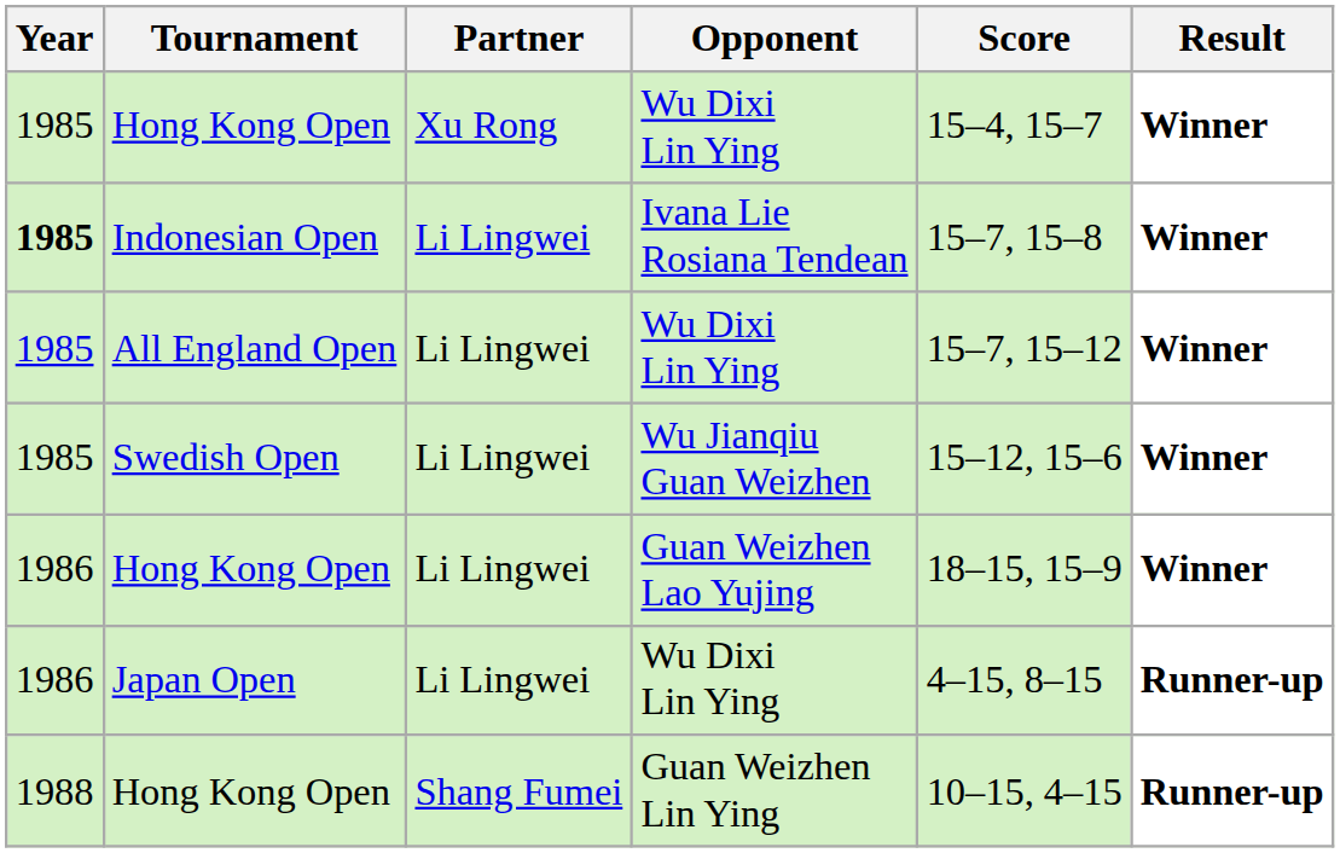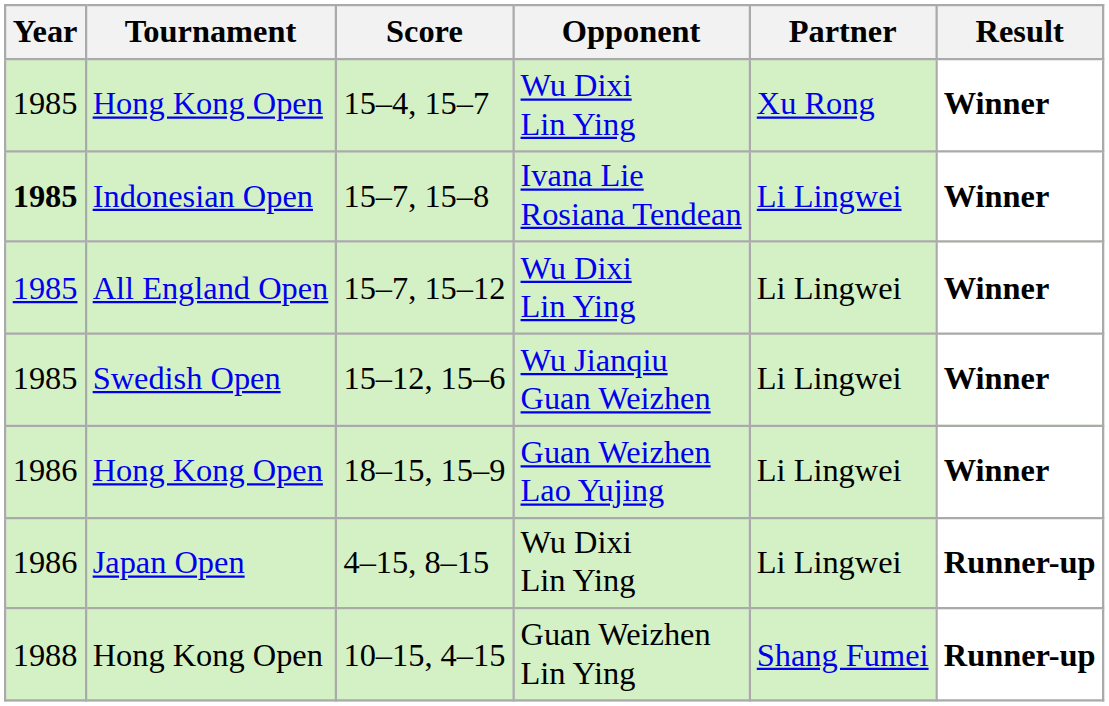 <table class="sortable wikitable" style="font-size: 90%;">
 <tr>
 <th>Year</th>
 <th>Tournament</th>
+<th>Score</th>
+<th>Opponent</th>
 <th>Partner</th>
-<th>Opponent</th>
-<th>Score</th>
 <th>Result</th>
 </tr>
 <tr style="background:#D4F1C5">
 <td align="center">1985</td>
 <td align="left"><a href='#'>Hong Kong Open</a></td>
+<td align="left">15–4, 15–7</td>
+<td align="left"> <a href='#'>Wu Dixi</a> <br> <a href='#'>Lin Ying</a></td>
 <td align="left"> <a href='#'>Xu Rong</a></td>
-<td align="left"> <a href='#'>Wu Dixi</a> <br> <a href='#'>Lin Ying</a></td>
-<td align="left">15–4, 15–7</td>
 <td style="text-align:left; background:white"> <strong>Winner</strong></td>
 </tr>
 <tr style="background:#D4F1C5">
 <td align="center"><strong>1985</strong></td>
 <td align="left"><a href='#'>Indonesian Open</a></td>
+<td align="left">15–7, 15–8</td>
+<td align="left"> <a href='#'>Ivana Lie</a> <br> <a href='#'>Rosiana Tendean</a></td>
 <td align="left"> <a href='#'>Li Lingwei</a></td>
-<td align="left"> <a href='#'>Ivana Lie</a> <br> <a href='#'>Rosiana Tendean</a></td>
-<td align="left">15–7, 15–8</td>
 <td style="text-align:left; background:white"> <strong>Winner</strong></td>
 </tr>
 <tr style="background:#D4F1C5">
 <td align="center"><a href='#'>1985</a></td>
 <td align="left"><a href='#'>All England Open</a></td>
+<td align="left">15–7, 15–12</td>
+<td align="left"> <a href='#'>Wu Dixi</a> <br> <a href='#'>Lin Ying</a></td>
 <td align="left"> Li Lingwei</td>
-<td align="left"> <a href='#'>Wu Dixi</a> <br> <a href='#'>Lin Ying</a></td>
-<td align="left">15–7, 15–12</td>
 <td style="text-align:left; background:white"> <strong>Winner</strong></td>
 </tr>
 <tr style="background:#D4F1C5">
 <td align="center">1985</td>
 <td align="left"><a href='#'>Swedish Open</a></td>
+<td align="left">15–12, 15–6</td>
+<td align="left"> <a href='#'>Wu Jianqiu</a> <br> <a href='#'>Guan Weizhen</a></td>
 <td align="left"> Li Lingwei</td>
-<td align="left"> <a href='#'>Wu Jianqiu</a> <br> <a href='#'>Guan Weizhen</a></td>
-<td align="left">15–12, 15–6</td>
 <td style="text-align:left; background:white"> <strong>Winner</strong></td>
 </tr>
 <tr style="background:#D4F1C5">
 <td align="center">1986</td>
 <td align="left"><a href='#'>Hong Kong Open</a></td>
+<td align="left">18–15, 15–9</td>
+<td align="left"> <a href='#'>Guan Weizhen</a> <br> <a href='#'>Lao Yujing</a></td>
 <td align="left"> Li Lingwei</td>
-<td align="left"> <a href='#'>Guan Weizhen</a> <br> <a href='#'>Lao Yujing</a></td>
-<td align="left">18–15, 15–9</td>
 <td style="text-align:left; background:white"> <strong>Winner</strong></td>
 </tr>
 <tr style="background:#D4F1C5">
 <td align="center">1986</td>
 <td align="left"><a href='#'>Japan Open</a></td>
+<td align="left">4–15, 8–15</td>
+<td align="left"> Wu Dixi <br> Lin Ying</td>
 <td align="left"> Li Lingwei</td>
-<td align="left"> Wu Dixi <br> Lin Ying</td>
-<td align="left">4–15, 8–15</td>
 <td style="text-align:left; background:white"> <strong>Runner-up</strong></td>
 </tr>
 <tr style="background:#D4F1C5">
 <td align="center">1988</td>
 <td align="left">Hong Kong Open</td>
+<td align="left">10–15, 4–15</td>
+<td align="left"> Guan Weizhen <br> Lin Ying</td>
 <td align="left"> <a href='#'>Shang Fumei</a></td>
-<td align="left"> Guan Weizhen <br> Lin Ying</td>
-<td align="left">10–15, 4–15</td>
 <td style="text-align:left; background:white"> <strong>Runner-up</strong></td>
 </tr>
 </table>
